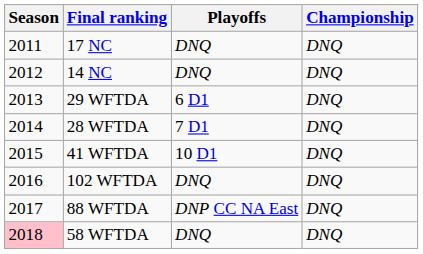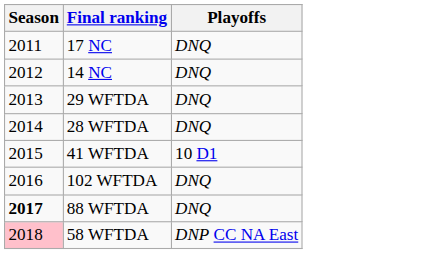 <table class="wikitable sortable">
 <tr>
 <th>Season</th>
 <th><a href='#'>Final ranking</a></th>
 <th>Playoffs</th>
-<th><a href='#'>Championship</a></th>
 </tr>
 <tr>
 <td>2011</td>
 <td>17 <a href='#'>NC</a></td>
-<td><em>DNQ</em></td>
 <td><em>DNQ</em></td>
 </tr>
 <tr>
 <td>2012</td>
 <td>14 <a href='#'>NC</a></td>
 <td><em>DNQ</em></td>
-<td><em>DNQ</em></td>
 </tr>
 <tr>
 <td>2013</td>
 <td>29 WFTDA</td>
-<td>6 <a href='#'>D1</a></td>
 <td><em>DNQ</em></td>
 </tr>
 <tr>
 <td>2014</td>
 <td>28 WFTDA</td>
-<td>7 <a href='#'>D1</a></td>
 <td><em>DNQ</em></td>
 </tr>
 <tr>
 <td>2015</td>
 <td>41 WFTDA</td>
 <td>10 <a href='#'>D1</a></td>
-<td><em>DNQ</em></td>
 </tr>
 <tr>
 <td>2016</td>
 <td>102 WFTDA</td>
 <td><em>DNQ</em></td>
-<td><em>DNQ</em></td>
 </tr>
 <tr>
-<td>2017</td>
+<td><strong>2017</strong></td>
 <td>88 WFTDA</td>
-<td><em>DNP</em> <a href='#'>CC NA East</a></td>
 <td><em>DNQ</em></td>
 </tr>
 <tr>
 <td style="background: pink;">2018</td>
 <td>58 WFTDA</td>
-<td><em>DNQ</em></td>
-<td><em>DNQ</em></td>
+<td><em>DNP</em> <a href='#'>CC NA East</a></td>
 </tr>
 </table>
